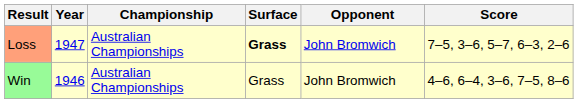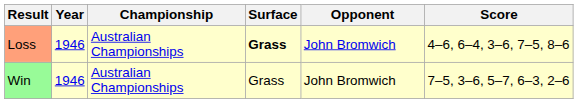 <table class='sortable wikitable'>
 <tr>
 <th style="width:40px">Result</th>
 <th style="width:30px">Year</th>
 <th style="width:180px">Championship</th>
 <th style="width:50px">Surface</th>
 <th style="width:140px">Opponent</th>
 <th style="width:170px" class="unsortable">Score</th>
 </tr>
 <tr style="background:#ffffcc">
 <td style="background:#FFA07A">Loss</td>
-<td><a href='#'>1947</a></td>
+<td><a href='#'>1946</a></td>
 <td><a href='#'>Australian Championships</a></td>
 <td><strong>Grass</strong></td>
 <td> <a href='#'>John Bromwich</a></td>
-<td>7–5, 3–6, 5–7, 6–3, 2–6</td>
+<td>4–6, 6–4, 3–6, 7–5, 8–6</td>
 </tr>
 <tr style="background:#ffffcc">
 <td style="background:#98FB98">Win</td>
 <td><a href='#'>1946</a></td>
 <td><a href='#'>Australian Championships</a></td>
 <td>Grass</td>
 <td> John Bromwich</td>
-<td>4–6, 6–4, 3–6, 7–5, 8–6</td>
+<td>7–5, 3–6, 5–7, 6–3, 2–6</td>
 </tr>
 </table>
